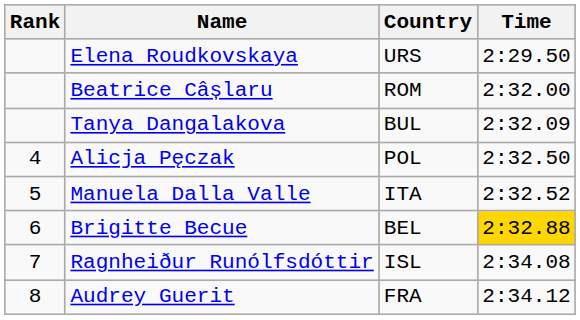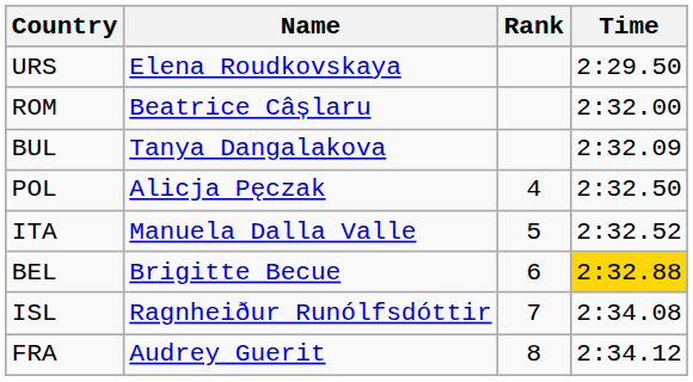 <table class="wikitable">
 <tr>
+<th>Country</th>
+<th>Name</th>
 <th>Rank</th>
-<th>Name</th>
-<th>Country</th>
 <th>Time</th>
 </tr>
 <tr>
+<td> URS</td>
+<td><a href='#'>Elena Roudkovskaya</a></td>
 <td align="center"></td>
-<td><a href='#'>Elena Roudkovskaya</a></td>
-<td> URS</td>
 <td align="center">2:29.50</td>
 </tr>
 <tr>
+<td> ROM</td>
+<td><a href='#'>Beatrice Câșlaru</a></td>
 <td align="center"></td>
-<td><a href='#'>Beatrice Câșlaru</a></td>
-<td> ROM</td>
 <td align="center">2:32.00</td>
 </tr>
 <tr>
+<td> BUL</td>
+<td><a href='#'>Tanya Dangalakova</a></td>
 <td align="center"></td>
-<td><a href='#'>Tanya Dangalakova</a></td>
-<td> BUL</td>
 <td align="center">2:32.09</td>
 </tr>
 <tr>
+<td> POL</td>
+<td><a href='#'>Alicja Pęczak</a></td>
 <td align="center">4</td>
-<td><a href='#'>Alicja Pęczak</a></td>
-<td> POL</td>
 <td align="center">2:32.50</td>
 </tr>
 <tr>
+<td> ITA</td>
+<td><a href='#'>Manuela Dalla Valle</a></td>
 <td align="center">5</td>
-<td><a href='#'>Manuela Dalla Valle</a></td>
-<td> ITA</td>
 <td align="center">2:32.52</td>
 </tr>
 <tr>
+<td> BEL</td>
+<td><a href='#'>Brigitte Becue</a></td>
 <td align="center">6</td>
-<td><a href='#'>Brigitte Becue</a></td>
-<td> BEL</td>
 <td align="center" style="background: gold;">2:32.88</td>
 </tr>
 <tr>
+<td> ISL</td>
+<td><a href='#'>Ragnheiður Runólfsdóttir</a></td>
 <td align="center">7</td>
-<td><a href='#'>Ragnheiður Runólfsdóttir</a></td>
-<td> ISL</td>
 <td align="center">2:34.08</td>
 </tr>
 <tr>
+<td> FRA</td>
+<td><a href='#'>Audrey Guerit</a></td>
 <td align="center">8</td>
-<td><a href='#'>Audrey Guerit</a></td>
-<td> FRA</td>
 <td align="center">2:34.12</td>
 </tr>
 </table>
